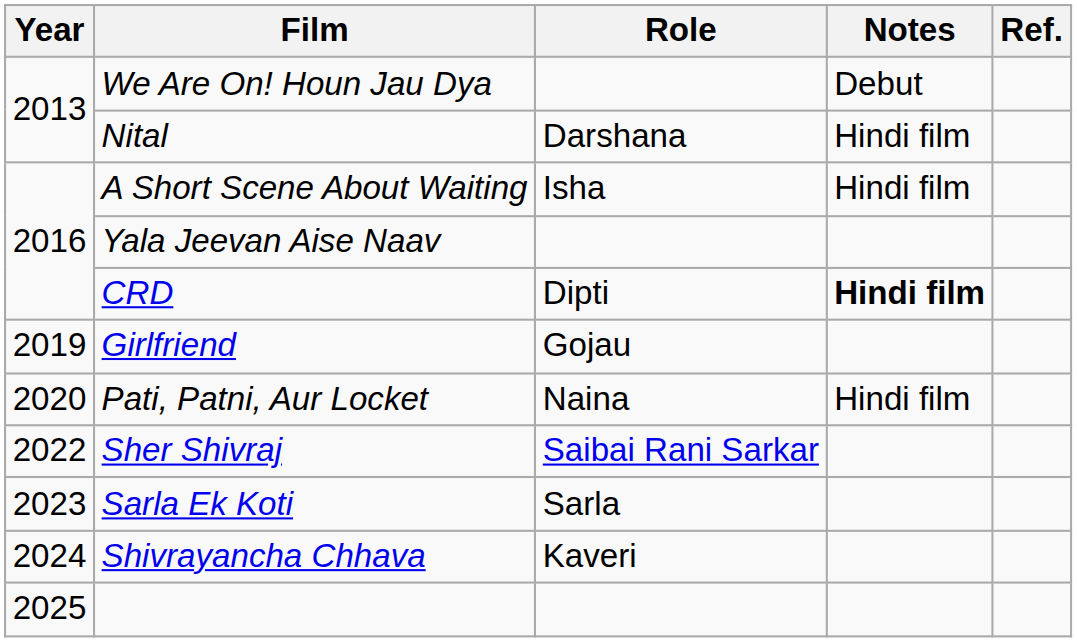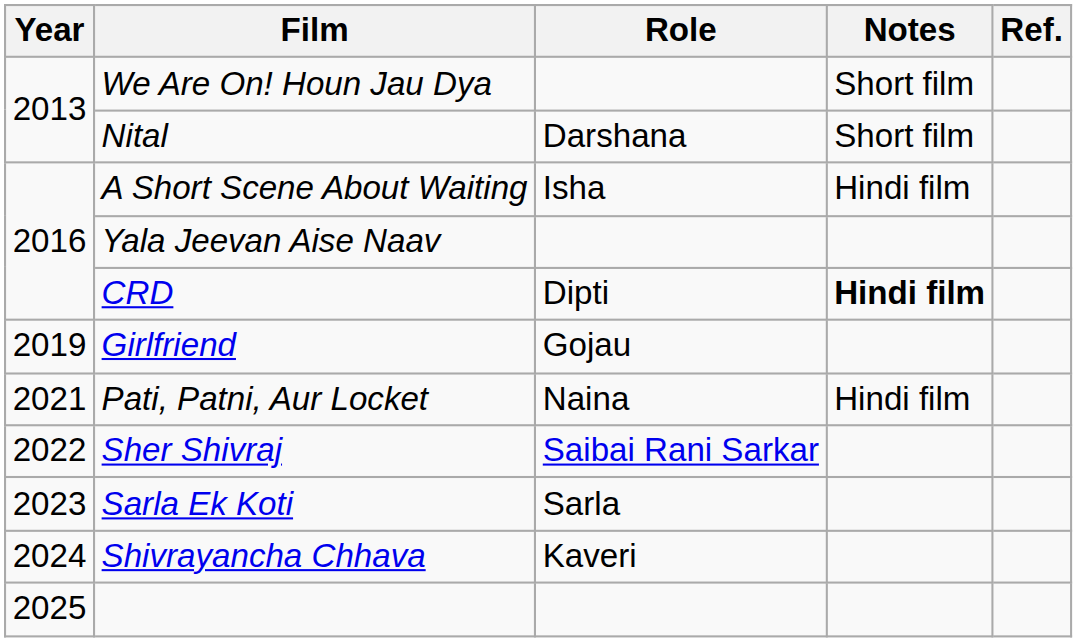 <table class="wikitable sortable">
 <tr>
 <th>Year</th>
 <th>Film</th>
 <th>Role</th>
 <th>Notes</th>
 <th>Ref.</th>
 </tr>
 <tr>
 <td rowspan="2">2013</td>
 <td><em>We Are On! Houn Jau Dya</em></td>
 <td></td>
-<td>Debut</td>
+<td>Short film</td>
 <td></td>
 </tr>
 <tr>
 <td><em>Nital</em></td>
 <td>Darshana</td>
-<td>Hindi film</td>
+<td>Short film</td>
 <td></td>
 </tr>
 <tr>
 <td rowspan="3">2016</td>
 <td><em>A Short Scene About Waiting</em></td>
 <td>Isha</td>
 <td>Hindi film</td>
 <td></td>
 </tr>
 <tr>
 <td><em>Yala Jeevan Aise Naav</em></td>
 <td></td>
 <td></td>
 <td></td>
 </tr>
 <tr>
 <td><em><a href='#'>CRD</a></em></td>
 <td>Dipti</td>
 <td><strong>Hindi film</strong></td>
 <td></td>
 </tr>
 <tr>
 <td>2019</td>
 <td><em><a href='#'>Girlfriend</a></em></td>
 <td>Gojau</td>
 <td></td>
 <td></td>
 </tr>
 <tr>
-<td>2020</td>
+<td>2021</td>
 <td><em>Pati, Patni, Aur Locket</em></td>
 <td>Naina</td>
 <td>Hindi film</td>
 <td></td>
 </tr>
 <tr>
 <td>2022</td>
 <td><em><a href='#'>Sher Shivraj</a></em></td>
 <td><a href='#'>Saibai Rani Sarkar</a></td>
 <td></td>
 <td></td>
 </tr>
 <tr>
 <td>2023</td>
 <td><em><a href='#'>Sarla Ek Koti</a></em></td>
 <td>Sarla</td>
 <td></td>
 <td></td>
 </tr>
 <tr>
 <td>2024</td>
 <td><em><a href='#'>Shivrayancha Chhava</a></em></td>
 <td>Kaveri</td>
 <td></td>
 <td></td>
 </tr>
 <tr>
 <td>2025</td>
 <td></td>
 <td></td>
 <td></td>
 <td></td>
 </tr>
 </table>
